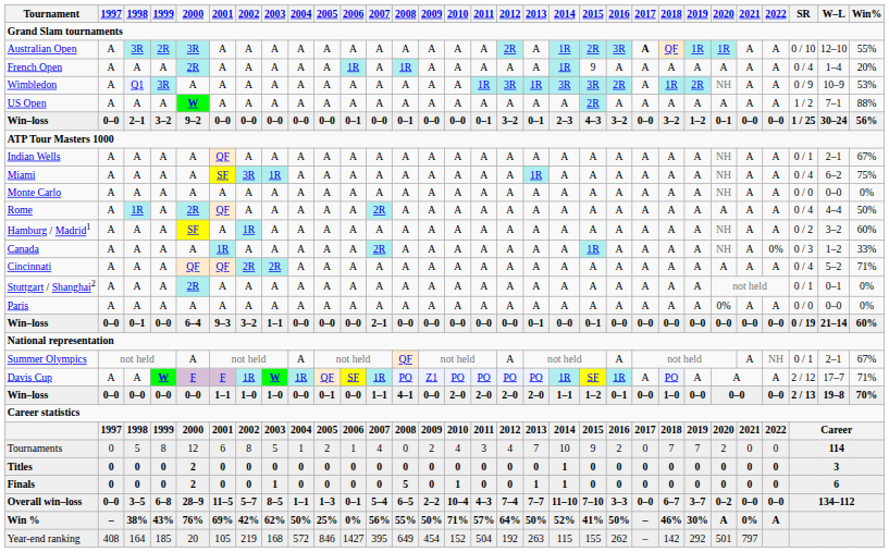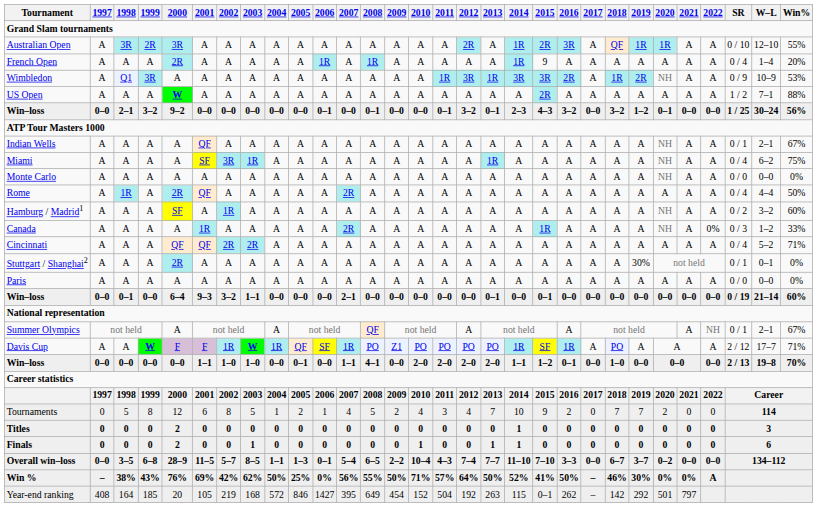 <table class="wikitable nowrap" style=text-align:center;font-size:82%>
 <tr>
 <th>Tournament</th>
 <th><a href='#'>1997</a></th>
 <th><a href='#'>1998</a></th>
 <th><a href='#'>1999</a></th>
 <th width=35><a href='#'>2000</a></th>
 <th><a href='#'>2001</a></th>
 <th><a href='#'>2002</a></th>
 <th><a href='#'>2003</a></th>
 <th><a href='#'>2004</a></th>
 <th><a href='#'>2005</a></th>
 <th><a href='#'>2006</a></th>
 <th><a href='#'>2007</a></th>
 <th><a href='#'>2008</a></th>
 <th><a href='#'>2009</a></th>
 <th><a href='#'>2010</a></th>
 <th><a href='#'>2011</a></th>
 <th><a href='#'>2012</a></th>
 <th><a href='#'>2013</a></th>
 <th><a href='#'>2014</a></th>
 <th><a href='#'>2015</a></th>
 <th><a href='#'>2016</a></th>
 <th><a href='#'>2017</a></th>
 <th><a href='#'>2018</a></th>
 <th><a href='#'>2019</a></th>
 <th><a href='#'>2020</a></th>
 <th><a href='#'>2021</a></th>
 <th><a href='#'>2022</a></th>
 <th>SR</th>
 <th>W–L</th>
 <th>Win%</th>
 </tr>
 <tr>
 <td colspan="30" align="left"><strong>Grand Slam tournaments</strong></td>
 </tr>
 <tr>
 <td align=left><a href='#'>Australian Open</a></td>
 <td>A</td>
 <td bgcolor=afeeee><a href='#'>3R</a></td>
 <td bgcolor=afeeee><a href='#'>2R</a></td>
 <td bgcolor=afeeee><a href='#'>3R</a></td>
 <td>A</td>
 <td>A</td>
 <td>A</td>
 <td>A</td>
 <td>A</td>
 <td>A</td>
 <td>A</td>
 <td>A</td>
 <td>A</td>
 <td>A</td>
 <td>A</td>
 <td bgcolor=afeeee><a href='#'>2R</a></td>
 <td>A</td>
 <td bgcolor=afeeee><a href='#'>1R</a></td>
 <td bgcolor=afeeee><a href='#'>2R</a></td>
 <td bgcolor=afeeee><a href='#'>3R</a></td>
-<td><strong>A</strong></td>
+<td>A</td>
 <td bgcolor=ffebcd><a href='#'>QF</a></td>
 <td bgcolor=afeeee><a href='#'>1R</a></td>
 <td bgcolor=afeeee><a href='#'>1R</a></td>
 <td>A</td>
 <td>A</td>
 <td>0 / 10</td>
 <td>12–10</td>
 <td>55%</td>
 </tr>
 <tr>
 <td align=left><a href='#'>French Open</a></td>
 <td>A</td>
 <td>A</td>
 <td>A</td>
 <td bgcolor=afeeee><a href='#'>2R</a></td>
 <td>A</td>
 <td>A</td>
 <td>A</td>
 <td>A</td>
 <td>A</td>
 <td bgcolor=afeeee><a href='#'>1R</a></td>
 <td>A</td>
 <td bgcolor=afeeee><a href='#'>1R</a></td>
 <td>A</td>
 <td>A</td>
 <td>A</td>
 <td>A</td>
 <td>A</td>
 <td bgcolor=afeeee><a href='#'>1R</a></td>
 <td>9</td>
 <td>A</td>
 <td>A</td>
 <td>A</td>
 <td>A</td>
 <td>A</td>
 <td>A</td>
 <td>A</td>
 <td>0 / 4</td>
 <td>1–4</td>
 <td>20%</td>
 </tr>
 <tr>
 <td align=left><a href='#'>Wimbledon</a></td>
 <td>A</td>
 <td bgcolor=ecf2ff><a href='#'>Q1</a></td>
 <td bgcolor=afeeee><a href='#'>3R</a></td>
 <td>A</td>
 <td>A</td>
 <td>A</td>
 <td>A</td>
 <td>A</td>
 <td>A</td>
 <td>A</td>
 <td>A</td>
 <td>A</td>
 <td>A</td>
 <td>A</td>
 <td bgcolor=afeeee><a href='#'>1R</a></td>
 <td bgcolor=afeeee><a href='#'>3R</a></td>
 <td bgcolor=afeeee><a href='#'>1R</a></td>
 <td bgcolor=afeeee><a href='#'>3R</a></td>
 <td bgcolor=afeeee><a href='#'>3R</a></td>
 <td bgcolor=afeeee><a href='#'>2R</a></td>
 <td>A</td>
 <td bgcolor=afeeee><a href='#'>1R</a></td>
 <td bgcolor=afeeee><a href='#'>2R</a></td>
 <td style=color:#767676>NH</td>
 <td>A</td>
 <td>A</td>
 <td>0 / 9</td>
 <td>10–9</td>
 <td>53%</td>
 </tr>
 <tr>
 <td align=left><a href='#'>US Open</a></td>
 <td>A</td>
 <td>A</td>
 <td>A</td>
 <td bgcolor=lime><a href='#'><strong>W</strong></a></td>
 <td>A</td>
 <td>A</td>
 <td>A</td>
 <td>A</td>
 <td>A</td>
 <td>A</td>
 <td>A</td>
 <td>A</td>
 <td>A</td>
 <td>A</td>
 <td>A</td>
 <td>A</td>
 <td>A</td>
 <td>A</td>
 <td bgcolor=afeeee><a href='#'>2R</a></td>
 <td>A</td>
 <td>A</td>
 <td>A</td>
 <td>A</td>
 <td>A</td>
 <td>A</td>
 <td>A</td>
 <td>1 / 2</td>
 <td>7–1</td>
 <td>88%</td>
 </tr>
 <tr style="font-weight:bold; background:#efefef;">
 <td style=text-align:left>Win–loss</td>
 <td>0–0</td>
 <td>2–1</td>
 <td>3–2</td>
 <td>9–2</td>
 <td>0–0</td>
 <td>0–0</td>
 <td>0–0</td>
 <td>0–0</td>
 <td>0–0</td>
 <td>0–1</td>
 <td>0–0</td>
 <td>0–1</td>
 <td>0–0</td>
 <td>0–0</td>
 <td>0–1</td>
 <td>3–2</td>
 <td>0–1</td>
 <td>2–3</td>
 <td>4–3</td>
 <td>3–2</td>
 <td>0–0</td>
 <td>3–2</td>
 <td>1–2</td>
 <td>0–1</td>
 <td>0–0</td>
 <td>0–0</td>
 <td>1 / 25</td>
 <td>30–24</td>
 <td>56%</td>
 </tr>
 <tr>
 <td colspan="30" align="left"><strong>ATP Tour Masters 1000</strong></td>
 </tr>
 <tr>
 <td align=left><a href='#'>Indian Wells</a></td>
 <td>A</td>
 <td>A</td>
 <td>A</td>
 <td>A</td>
 <td bgcolor=ffebcd><a href='#'>QF</a></td>
 <td>A</td>
 <td>A</td>
 <td>A</td>
 <td>A</td>
 <td>A</td>
 <td>A</td>
 <td>A</td>
 <td>A</td>
 <td>A</td>
 <td>A</td>
 <td>A</td>
 <td>A</td>
 <td>A</td>
 <td>A</td>
 <td>A</td>
 <td>A</td>
 <td>A</td>
 <td>A</td>
 <td style=color:#767676>NH</td>
 <td>A</td>
 <td>A</td>
 <td>0 / 1</td>
 <td>2–1</td>
 <td>67%</td>
 </tr>
 <tr>
 <td align=left><a href='#'>Miami</a></td>
 <td>A</td>
 <td>A</td>
 <td>A</td>
 <td>A</td>
 <td bgcolor=yellow><a href='#'>SF</a></td>
 <td bgcolor=afeeee><a href='#'>3R</a></td>
 <td bgcolor=afeeee><a href='#'>1R</a></td>
 <td>A</td>
 <td>A</td>
 <td>A</td>
 <td>A</td>
 <td>A</td>
 <td>A</td>
 <td>A</td>
 <td>A</td>
 <td>A</td>
 <td bgcolor=afeeee><a href='#'>1R</a></td>
 <td>A</td>
 <td>A</td>
 <td>A</td>
 <td>A</td>
 <td>A</td>
 <td>A</td>
 <td style=color:#767676>NH</td>
 <td>A</td>
 <td>A</td>
 <td>0 / 4</td>
 <td>6–2</td>
 <td>75%</td>
 </tr>
 <tr>
 <td align=left><a href='#'>Monte Carlo</a></td>
 <td>A</td>
 <td>A</td>
 <td>A</td>
 <td>A</td>
 <td>A</td>
 <td>A</td>
 <td>A</td>
 <td>A</td>
 <td>A</td>
 <td>A</td>
 <td>A</td>
 <td>A</td>
 <td>A</td>
 <td>A</td>
 <td>A</td>
 <td>A</td>
 <td A>A</td>
 <td>A</td>
 <td>A</td>
 <td>A</td>
 <td>A</td>
 <td>A</td>
 <td>A</td>
 <td style=color:#767676>NH</td>
 <td>A</td>
 <td>A</td>
 <td>0 / 0</td>
 <td>0–0</td>
 <td>0%</td>
 </tr>
 <tr>
 <td align=left><a href='#'>Rome</a></td>
 <td>A</td>
 <td bgcolor=afeeee><a href='#'>1R</a></td>
 <td>A</td>
 <td bgcolor=afeeee><a href='#'>2R</a></td>
 <td bgcolor=ffebcd><a href='#'>QF</a></td>
 <td>A</td>
 <td>A</td>
 <td>A</td>
 <td>A</td>
 <td>A</td>
 <td bgcolor=afeeee><a href='#'>2R</a></td>
 <td>A</td>
 <td>A</td>
 <td>A</td>
 <td>A</td>
 <td>A</td>
 <td>A</td>
 <td>A</td>
 <td>A</td>
 <td>A</td>
 <td>A</td>
 <td>A</td>
 <td>A</td>
 <td>A</td>
 <td>A</td>
 <td>A</td>
 <td>0 / 4</td>
 <td>4–4</td>
 <td>50%</td>
 </tr>
 <tr>
 <td align=left><a href='#'>Hamburg</a> / <a href='#'>Madrid</a><sup>1</sup></td>
 <td>A</td>
 <td>A</td>
 <td>A</td>
 <td bgcolor=yellow><a href='#'>SF</a></td>
 <td>A</td>
 <td bgcolor=afeeee><a href='#'>1R</a></td>
 <td>A</td>
 <td>A</td>
 <td>A</td>
 <td>A</td>
 <td>A</td>
 <td>A</td>
 <td>A</td>
 <td>A</td>
 <td>A</td>
 <td>A</td>
 <td>A</td>
 <td>A</td>
 <td>A</td>
 <td>A</td>
 <td>A</td>
 <td>A</td>
 <td>A</td>
 <td style=color:#767676>NH</td>
 <td>A</td>
 <td>A</td>
 <td>0 / 2</td>
 <td>3–2</td>
 <td>60%</td>
 </tr>
 <tr>
 <td align=left><a href='#'>Canada</a></td>
 <td>A</td>
 <td>A</td>
 <td>A</td>
 <td>A</td>
 <td bgcolor=afeeee><a href='#'>1R</a></td>
 <td>A</td>
 <td>A</td>
 <td>A</td>
 <td>A</td>
 <td>A</td>
 <td bgcolor=afeeee><a href='#'>2R</a></td>
 <td>A</td>
 <td>A</td>
 <td>A</td>
 <td>A</td>
 <td>A</td>
 <td>A</td>
 <td>A</td>
 <td bgcolor=afeeee><a href='#'>1R</a></td>
 <td>A</td>
 <td>A</td>
 <td>A</td>
 <td>A</td>
 <td style=color:#767676>NH</td>
 <td>A</td>
 <td>0%</td>
 <td>0 / 3</td>
 <td>1–2</td>
 <td>33%</td>
 </tr>
 <tr>
 <td align=left><a href='#'>Cincinnati</a></td>
 <td>A</td>
 <td>A</td>
 <td>A</td>
 <td bgcolor=ffebcd><a href='#'>QF</a></td>
 <td bgcolor=ffebcd><a href='#'>QF</a></td>
 <td bgcolor=afeeee><a href='#'>2R</a></td>
 <td bgcolor=afeeee><a href='#'>2R</a></td>
 <td>A</td>
 <td>A</td>
 <td>A</td>
 <td>A</td>
 <td>A</td>
 <td>A</td>
 <td>A</td>
 <td>A</td>
 <td>A</td>
 <td>A</td>
 <td>A</td>
 <td>A</td>
 <td>A</td>
 <td>A</td>
 <td>A</td>
 <td>A</td>
 <td>A</td>
 <td>A</td>
 <td>A</td>
 <td>0 / 4</td>
 <td>5–2</td>
 <td>71%</td>
 </tr>
 <tr>
 <td align=left><a href='#'>Stuttgart</a> / <a href='#'>Shanghai</a><sup>2</sup></td>
 <td>A</td>
 <td>A</td>
 <td>A</td>
 <td bgcolor=afeeee><a href='#'>2R</a></td>
 <td>A</td>
 <td>A</td>
 <td>A</td>
 <td>A</td>
 <td>A</td>
 <td>A</td>
 <td>A</td>
 <td>A</td>
 <td>A</td>
 <td>A</td>
 <td>A</td>
 <td>A</td>
 <td>A</td>
 <td>A</td>
 <td>A</td>
 <td>A</td>
 <td>A</td>
 <td>A</td>
-<td>A</td>
+<td>30%</td>
 <td colspan=3 style=color:#767676>not held</td>
 <td>0 / 1</td>
 <td>0–1</td>
 <td>0%</td>
 </tr>
 <tr>
 <td align=left><a href='#'>Paris</a></td>
 <td>A</td>
 <td>A</td>
 <td>A</td>
 <td>A</td>
 <td>A</td>
 <td>A</td>
 <td>A</td>
 <td>A</td>
 <td>A</td>
 <td>A</td>
 <td>A</td>
 <td>A</td>
 <td>A</td>
 <td>A</td>
 <td>A</td>
 <td>A</td>
 <td>A</td>
 <td>A</td>
 <td>A</td>
 <td>A</td>
 <td>A</td>
 <td>A</td>
 <td>A</td>
-<td>0%</td>
+<td>A</td>
 <td>A</td>
 <td>A</td>
 <td>0 / 0</td>
 <td>0–0</td>
 <td>0%</td>
 </tr>
 <tr style="font-weight:bold; background:#efefef;">
 <td style=text-align:left>Win–loss</td>
 <td>0–0</td>
 <td>0–1</td>
 <td>0–0</td>
 <td>6–4</td>
 <td>9–3</td>
 <td>3–2</td>
 <td>1–1</td>
 <td>0–0</td>
 <td>0–0</td>
 <td>0–0</td>
 <td>2–1</td>
 <td>0–0</td>
 <td>0–0</td>
 <td>0–0</td>
 <td>0–0</td>
 <td>0–0</td>
 <td>0–1</td>
 <td>0–0</td>
 <td>0–1</td>
 <td>0–0</td>
 <td>0–0</td>
 <td>0–0</td>
 <td>0–0</td>
 <td>0–0</td>
 <td>0–0</td>
 <td>0–0</td>
 <td>0 / 19</td>
 <td>21–14</td>
 <td>60%</td>
 </tr>
 <tr>
 <td colspan="30" style="text-align:left;"><strong>National representation</strong></td>
 </tr>
 <tr>
 <td align=left><a href='#'>Summer Olympics</a></td>
 <td colspan="3" style=color:#767676>not held</td>
 <td>A</td>
 <td colspan=3 style=color:#767676>not held</td>
 <td>A</td>
 <td colspan=3 style=color:#767676>not held</td>
 <td bgcolor=ffebcd><a href='#'>QF</a></td>
 <td colspan=3 style=color:#767676>not held</td>
 <td>A</td>
 <td style="color:#767676" colspan="3">not held</td>
 <td>A</td>
 <td colspan="4" style=color:#767676>not held</td>
 <td>A</td>
 <td style=color:#767676>NH</td>
 <td>0 / 1</td>
 <td>2–1</td>
 <td>67%</td>
 </tr>
 <tr>
 <td align=left><a href='#'>Davis Cup</a></td>
 <td>A</td>
 <td>A</td>
 <td bgcolor=lime><a href='#'><strong>W</strong></a></td>
 <td bgcolor=thistle><a href='#'>F</a></td>
 <td bgcolor=thistle><a href='#'>F</a></td>
 <td bgcolor=afeeee><a href='#'>1R</a></td>
 <td bgcolor=lime><a href='#'><strong>W</strong></a></td>
 <td bgcolor=afeeee><a href='#'>1R</a></td>
 <td bgcolor=ffebcd><a href='#'>QF</a></td>
 <td bgcolor=yellow><a href='#'>SF</a></td>
 <td bgcolor=afeeee><a href='#'>1R</a></td>
 <td bgcolor=ecf2ff><a href='#'>PO</a></td>
 <td bgcolor=ecf2ff><a href='#'>Z1</a></td>
 <td bgcolor=ecf2ff><a href='#'>PO</a></td>
 <td bgcolor=ecf2ff><a href='#'>PO</a></td>
 <td bgcolor=ecf2ff><a href='#'>PO</a></td>
 <td bgcolor=ecf2ff><a href='#'>PO</a></td>
 <td bgcolor=afeeee><a href='#'>1R</a></td>
 <td bgcolor=yellow><a href='#'>SF</a></td>
 <td bgcolor=afeeee><a href='#'>1R</a></td>
 <td>A</td>
 <td bgcolor=ecf2ff><a href='#'>PO</a></td>
 <td>A</td>
 <td colspan=2>A</td>
 <td>A</td>
 <td>2 / 12</td>
 <td>17–7</td>
 <td>71%</td>
 </tr>
 <tr style="font-weight:bold; background:#efefef;">
 <td style=text-align:left>Win–loss</td>
 <td>0–0</td>
 <td>0–0</td>
 <td>0–0</td>
 <td>0–0</td>
 <td>1–1</td>
 <td>1–0</td>
 <td>1–0</td>
 <td>0–0</td>
 <td>0–1</td>
 <td>0–0</td>
 <td>1–1</td>
 <td>4–1</td>
 <td>0–0</td>
 <td>2–0</td>
 <td>2–0</td>
 <td>2–0</td>
 <td>2–0</td>
 <td>1–1</td>
 <td>1–2</td>
 <td>0–1</td>
 <td>0–0</td>
 <td>1–0</td>
 <td>0–0</td>
 <td colspan=2>0–0</td>
 <td>0–0</td>
 <td>2 / 13</td>
 <td>19–8</td>
 <td>70%</td>
 </tr>
 <tr>
 <td colspan="30" align="left"><strong>Career statistics</strong></td>
 </tr>
 <tr>
 <th></th>
 <th>1997</th>
 <th>1998</th>
 <th>1999</th>
 <th>2000</th>
 <th>2001</th>
 <th>2002</th>
 <th>2003</th>
 <th>2004</th>
 <th>2005</th>
 <th>2006</th>
 <th>2007</th>
 <th>2008</th>
 <th>2009</th>
 <th>2010</th>
 <th>2011</th>
 <th>2012</th>
 <th>2013</th>
 <th>2014</th>
 <th>2015</th>
 <th>2016</th>
 <th>2017</th>
 <th>2018</th>
 <th>2019</th>
 <th>2020</th>
 <th>2021</th>
 <th>2022</th>
 <th colspan="3">Career</th>
 </tr>
 <tr bgcolor=efefef>
 <td align=left>Tournaments</td>
 <td>0</td>
 <td>5</td>
 <td>8</td>
 <td>12</td>
 <td>6</td>
 <td>8</td>
 <td>5</td>
 <td>1</td>
 <td>2</td>
 <td>1</td>
 <td>4</td>
-<td>0</td>
+<td>5</td>
 <td>2</td>
 <td>4</td>
 <td>3</td>
 <td>4</td>
 <td>7</td>
 <td>10</td>
 <td>9</td>
 <td>2</td>
 <td>0</td>
 <td>7</td>
 <td>7</td>
 <td>2</td>
 <td>0</td>
 <td>0</td>
 <td colspan="3"><strong>114</strong></td>
 </tr>
 <tr style="font-weight:bold; background:#efefef;">
 <td style=text-align:left>Titles</td>
 <td>0</td>
 <td>0</td>
 <td>0</td>
 <td>2</td>
 <td>0</td>
 <td>0</td>
 <td>0</td>
 <td>0</td>
 <td>0</td>
 <td>0</td>
 <td>0</td>
 <td>0</td>
 <td>0</td>
 <td>0</td>
 <td>0</td>
 <td>0</td>
 <td>0</td>
 <td>1</td>
 <td>0</td>
 <td>0</td>
 <td>0</td>
 <td>0</td>
 <td>0</td>
 <td>0</td>
 <td>0</td>
 <td>0</td>
 <td colspan="3">3</td>
 </tr>
 <tr style="font-weight:bold; background:#efefef;">
 <td style=text-align:left>Finals</td>
 <td>0</td>
 <td>0</td>
 <td>0</td>
 <td>2</td>
 <td>0</td>
 <td>0</td>
 <td>1</td>
 <td>0</td>
 <td>0</td>
 <td>0</td>
 <td>0</td>
-<td>5</td>
+<td>0</td>
 <td>0</td>
 <td>1</td>
 <td>0</td>
 <td>0</td>
 <td>1</td>
 <td>1</td>
 <td>0</td>
 <td>0</td>
 <td>0</td>
 <td>0</td>
 <td>0</td>
 <td>0</td>
 <td>0</td>
 <td>0</td>
 <td colspan="3">6</td>
 </tr>
 <tr style="font-weight:bold; background:#efefef;">
 <td style=text-align:left>Overall win–loss</td>
 <td>0–0</td>
 <td>3–5</td>
 <td>6–8</td>
 <td>28–9</td>
 <td>11–5</td>
 <td>5–7</td>
 <td>8–5</td>
 <td>1–1</td>
 <td>1–3</td>
 <td>0–1</td>
 <td>5–4</td>
 <td>6–5</td>
 <td>2–2</td>
 <td>10–4</td>
 <td>4–3</td>
 <td>7–4</td>
 <td>7–7</td>
 <td>11–10</td>
 <td>7–10</td>
 <td>3–3</td>
 <td>0–0</td>
 <td>6–7</td>
 <td>3–7</td>
 <td>0–2</td>
 <td>0–0</td>
 <td>0–0</td>
 <td colspan="3">134–112</td>
 </tr>
 <tr style="font-weight:bold; background:#efefef;">
 <td style=text-align:left>Win %</td>
 <td>–</td>
 <td>38%</td>
 <td>43%</td>
 <td>76%</td>
 <td>69%</td>
 <td>42%</td>
 <td>62%</td>
 <td>50%</td>
 <td>25%</td>
 <td>0%</td>
 <td>56%</td>
 <td>55%</td>
 <td>50%</td>
 <td>71%</td>
 <td>57%</td>
 <td>64%</td>
 <td>50%</td>
 <td>52%</td>
 <td>41%</td>
 <td>50%</td>
 <td>–</td>
 <td>46%</td>
 <td>30%</td>
-<td>A</td>
+<td>0%</td>
 <td>0%</td>
 <td>A</td>
 <td colspan="3"></td>
 </tr>
 <tr bgcolor=efefef>
 <td align=left>Year-end ranking</td>
 <td>408</td>
 <td>164</td>
 <td>185</td>
 <td>20</td>
 <td>105</td>
 <td>219</td>
 <td>168</td>
 <td>572</td>
 <td>846</td>
 <td>1427</td>
 <td>395</td>
 <td>649</td>
 <td>454</td>
 <td>152</td>
 <td>504</td>
 <td>192</td>
 <td>263</td>
 <td>115</td>
-<td>155</td>
+<td>0–1</td>
 <td>262</td>
 <td>–</td>
 <td>142</td>
 <td>292</td>
 <td>501</td>
 <td>797</td>
 <td></td>
 <td colspan="3"></td>
 </tr>
 </table>
